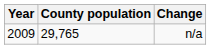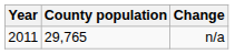 <table class="wikitable">
 <tr>
 <th>Year</th>
 <th>County population</th>
 <th>Change</th>
 </tr>
 <tr>
-<td>2009</td>
+<td>2011</td>
 <td>29,765</td>
 <td align="right">n/a</td>
 </tr>
 </table>
